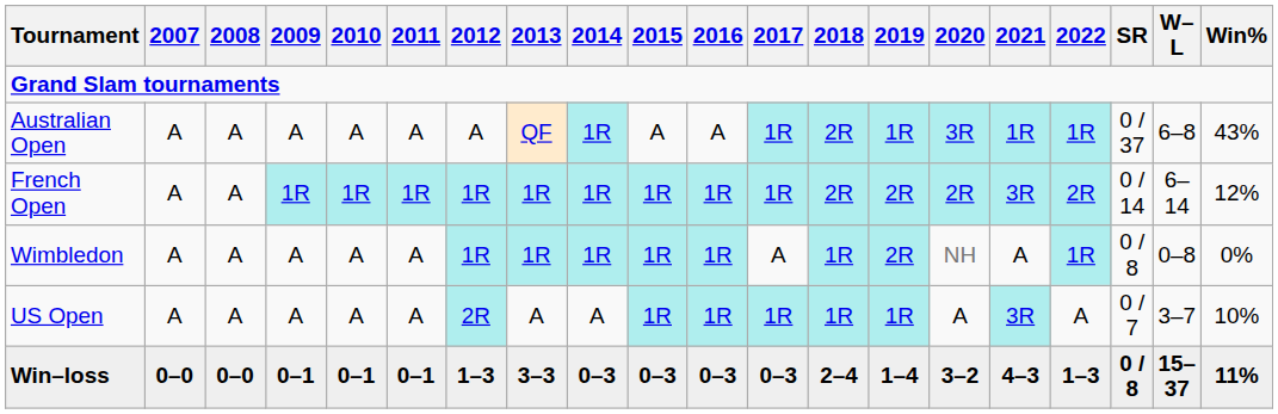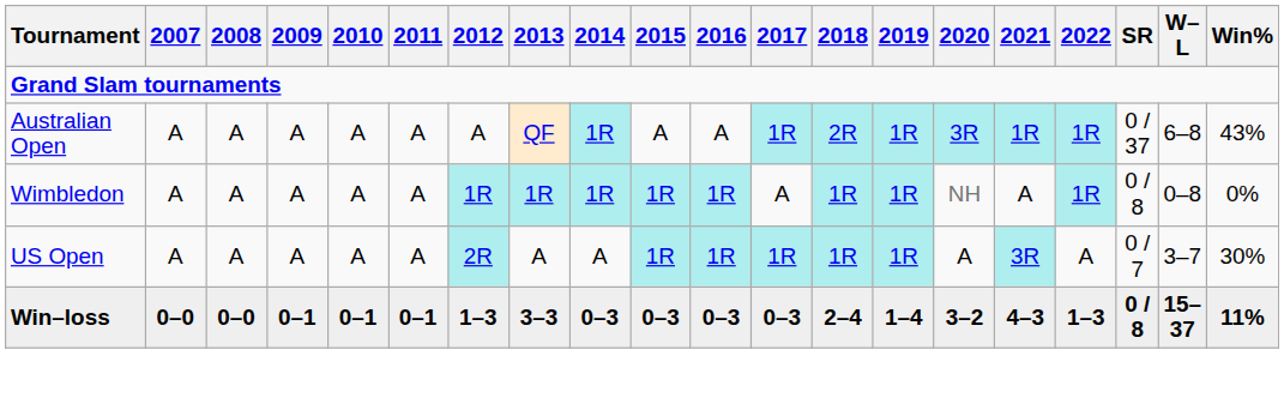 <table class=wikitable style=text-align:center>
 <tr>
 <th>Tournament</th>
 <th><a href='#'>2007</a></th>
 <th><a href='#'>2008</a></th>
 <th><a href='#'>2009</a></th>
 <th><a href='#'>2010</a></th>
 <th><a href='#'>2011</a></th>
 <th><a href='#'>2012</a></th>
 <th><a href='#'>2013</a></th>
 <th><a href='#'>2014</a></th>
 <th><a href='#'>2015</a></th>
 <th><a href='#'>2016</a></th>
 <th><a href='#'>2017</a></th>
 <th><a href='#'>2018</a></th>
 <th><a href='#'>2019</a></th>
 <th><a href='#'>2020</a></th>
 <th><a href='#'>2021</a></th>
 <th><a href='#'>2022</a></th>
 <th>SR</th>
 <th>W–L</th>
 <th>Win%</th>
 </tr>
 <tr>
 <td colspan="20" align="left"><strong><a href='#'>Grand Slam tournaments</a></strong></td>
 </tr>
 <tr>
 <td align=left><a href='#'>Australian Open</a></td>
 <td>A</td>
 <td>A</td>
 <td>A</td>
 <td>A</td>
 <td>A</td>
 <td>A</td>
 <td bgcolor=ffebcd><a href='#'>QF</a></td>
 <td bgcolor=afeeee><a href='#'>1R</a></td>
 <td>A</td>
 <td>A</td>
 <td bgcolor=afeeee><a href='#'>1R</a></td>
 <td bgcolor=afeeee><a href='#'>2R</a></td>
 <td bgcolor=afeeee><a href='#'>1R</a></td>
 <td bgcolor=afeeee><a href='#'>3R</a></td>
 <td bgcolor=afeeee><a href='#'>1R</a></td>
 <td bgcolor=afeeee><a href='#'>1R</a></td>
 <td>0 / 37</td>
 <td>6–8</td>
 <td>43%</td>
 </tr>
 <tr>
-<td align=left><a href='#'>French Open</a></td>
-<td>A</td>
-<td>A</td>
-<td bgcolor=afeeee><a href='#'>1R</a></td>
-<td bgcolor=afeeee><a href='#'>1R</a></td>
-<td bgcolor=afeeee><a href='#'>1R</a></td>
-<td bgcolor=afeeee><a href='#'>1R</a></td>
-<td bgcolor=afeeee><a href='#'>1R</a></td>
-<td bgcolor=afeeee><a href='#'>1R</a></td>
-<td bgcolor=afeeee><a href='#'>1R</a></td>
-<td bgcolor=afeeee><a href='#'>1R</a></td>
-<td bgcolor=afeeee><a href='#'>1R</a></td>
-<td bgcolor=afeeee><a href='#'>2R</a></td>
-<td bgcolor=afeeee><a href='#'>2R</a></td>
-<td bgcolor=afeeee><a href='#'>2R</a></td>
-<td bgcolor=afeeee><a href='#'>3R</a></td>
-<td bgcolor=afeeee><a href='#'>2R</a></td>
-<td>0 / 14</td>
-<td>6–14</td>
-<td>12%</td>
-</tr>
-<tr>
 <td align=left><a href='#'>Wimbledon</a></td>
 <td>A</td>
 <td>A</td>
 <td>A</td>
 <td>A</td>
 <td>A</td>
 <td bgcolor=afeeee><a href='#'>1R</a></td>
 <td bgcolor=afeeee><a href='#'>1R</a></td>
 <td bgcolor=afeeee><a href='#'>1R</a></td>
 <td bgcolor=afeeee><a href='#'>1R</a></td>
 <td bgcolor=afeeee><a href='#'>1R</a></td>
 <td>A</td>
 <td bgcolor=afeeee><a href='#'>1R</a></td>
-<td bgcolor=afeeee><a href='#'>2R</a></td>
+<td bgcolor=afeeee><a href='#'>1R</a></td>
 <td style=color:#767676>NH</td>
 <td>A</td>
 <td bgcolor=afeeee><a href='#'>1R</a></td>
 <td>0 / 8</td>
 <td>0–8</td>
 <td>0%</td>
 </tr>
 <tr>
 <td align=left><a href='#'>US Open</a></td>
 <td>A</td>
 <td>A</td>
 <td>A</td>
 <td>A</td>
 <td>A</td>
 <td bgcolor=afeeee><a href='#'>2R</a></td>
 <td>A</td>
 <td>A</td>
 <td bgcolor=afeeee><a href='#'>1R</a></td>
 <td bgcolor=afeeee><a href='#'>1R</a></td>
 <td bgcolor=afeeee><a href='#'>1R</a></td>
 <td bgcolor=afeeee><a href='#'>1R</a></td>
 <td bgcolor=afeeee><a href='#'>1R</a></td>
 <td>A</td>
 <td bgcolor=afeeee><a href='#'>3R</a></td>
 <td>A</td>
 <td>0 / 7</td>
 <td>3–7</td>
-<td>10%</td>
+<td>30%</td>
 </tr>
 <tr style=background:#efefef;font-weight:bold>
 <td style="text-align:left">Win–loss</td>
 <td>0–0</td>
 <td>0–0</td>
 <td>0–1</td>
 <td>0–1</td>
 <td>0–1</td>
 <td>1–3</td>
 <td>3–3</td>
 <td>0–3</td>
 <td>0–3</td>
 <td>0–3</td>
 <td>0–3</td>
 <td>2–4</td>
 <td>1–4</td>
 <td>3–2</td>
 <td>4–3</td>
 <td>1–3</td>
 <td>0 / 8</td>
 <td>15–37</td>
 <td>11%</td>
 </tr>
 </table>
